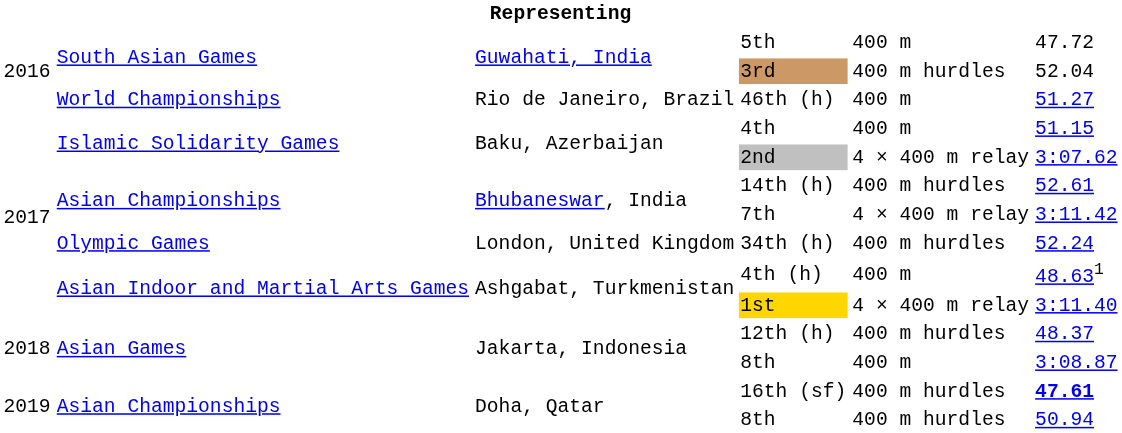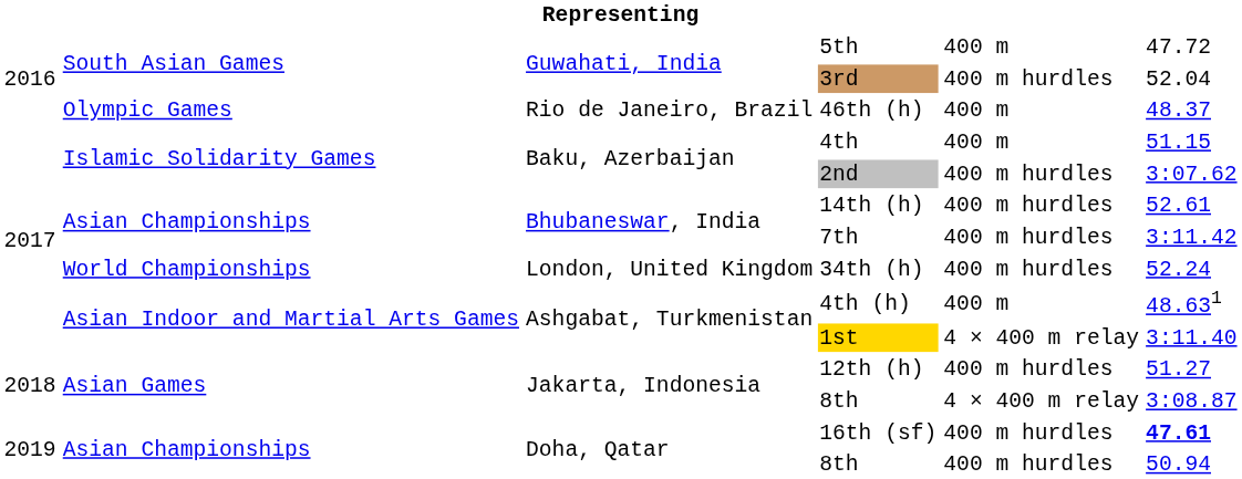 <table>
 <tr>
 <th colspan="6">Representing </th>
 </tr>
 <tr>
 <td rowspan=3>2016</td>
 <td rowspan=2><a href='#'>South Asian Games</a></td>
 <td rowspan=2><a href='#'>Guwahati, India</a></td>
 <td>5th</td>
 <td>400 m</td>
 <td>47.72</td>
 </tr>
 <tr>
 <td bgcolor=cc9966>3rd</td>
 <td>400 m hurdles</td>
 <td>52.04</td>
 </tr>
 <tr>
-<td><a href='#'>World Championships</a></td>
+<td><a href='#'>Olympic Games</a></td>
 <td>Rio de Janeiro, Brazil</td>
 <td>46th (h)</td>
 <td>400 m</td>
-<td><a href='#'>51.27</a></td>
+<td><a href='#'>48.37</a></td>
 </tr>
 <tr>
 <td rowspan=7>2017</td>
 <td rowspan=2><a href='#'>Islamic Solidarity Games</a></td>
 <td rowspan=2>Baku, Azerbaijan</td>
 <td>4th</td>
 <td>400 m</td>
 <td><a href='#'>51.15</a></td>
 </tr>
 <tr>
 <td bgcolor=silver>2nd</td>
-<td>4 × 400 m relay</td>
+<td>400 m hurdles</td>
 <td><a href='#'>3:07.62</a></td>
 </tr>
 <tr>
 <td rowspan=2><a href='#'>Asian Championships</a></td>
 <td rowspan=2><a href='#'>Bhubaneswar</a>, India</td>
 <td>14th (h)</td>
 <td>400 m hurdles</td>
 <td><a href='#'>52.61</a></td>
 </tr>
 <tr>
 <td>7th</td>
-<td>4 × 400 m relay</td>
+<td>400 m hurdles</td>
 <td><a href='#'>3:11.42</a></td>
 </tr>
 <tr>
-<td><a href='#'>Olympic Games</a></td>
+<td><a href='#'>World Championships</a></td>
 <td>London, United Kingdom</td>
 <td>34th (h)</td>
 <td>400 m hurdles</td>
 <td><a href='#'>52.24</a></td>
 </tr>
 <tr>
 <td rowspan=2><a href='#'>Asian Indoor and Martial Arts Games</a></td>
 <td rowspan=2>Ashgabat, Turkmenistan</td>
 <td>4th (h)</td>
 <td>400 m</td>
 <td><a href='#'>48.63</a><sup>1</sup></td>
 </tr>
 <tr>
 <td bgcolor=gold>1st</td>
 <td>4 × 400 m relay</td>
 <td><a href='#'>3:11.40</a></td>
 </tr>
 <tr>
 <td rowspan=2>2018</td>
 <td rowspan=2><a href='#'>Asian Games</a></td>
 <td rowspan=2>Jakarta, Indonesia</td>
 <td>12th (h)</td>
 <td>400 m hurdles</td>
-<td><a href='#'>48.37</a></td>
+<td><a href='#'>51.27</a></td>
 </tr>
 <tr>
 <td>8th</td>
-<td>400 m</td>
+<td>4 × 400 m relay</td>
 <td><a href='#'>3:08.87</a></td>
 </tr>
 <tr>
 <td rowspan=2>2019</td>
 <td rowspan=2><a href='#'>Asian Championships</a></td>
 <td rowspan=2>Doha, Qatar</td>
 <td>16th (sf)</td>
 <td>400 m hurdles</td>
 <td><strong><a href='#'>47.61</a></strong></td>
 </tr>
 <tr>
 <td>8th</td>
 <td>400 m hurdles</td>
 <td><a href='#'>50.94</a></td>
 </tr>
 </table>
